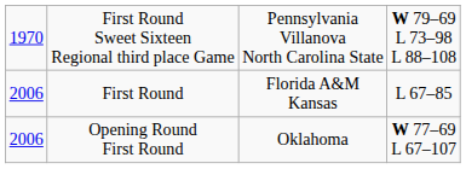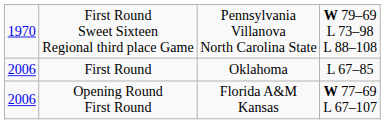 <table class="wikitable">
 <tr align="center">
 <td><a href='#'>1970</a></td>
 <td>First Round<br>Sweet Sixteen<br>Regional third place Game</td>
 <td>Pennsylvania<br>Villanova<br>North Carolina State</td>
 <td><strong>W</strong> 79–69<br>L 73–98<br>L 88–108</td>
 </tr>
 <tr align="center">
 <td><a href='#'>2006</a></td>
 <td>First Round</td>
-<td>Florida A&M<br>Kansas</td>
+<td>Oklahoma</td>
 <td>L 67–85</td>
 </tr>
 <tr align="center">
 <td><a href='#'>2006</a></td>
 <td>Opening Round<br>First Round</td>
-<td>Oklahoma</td>
+<td>Florida A&M<br>Kansas</td>
 <td><strong>W</strong> 77–69<br>L 67–107</td>
 </tr>
 </table>
